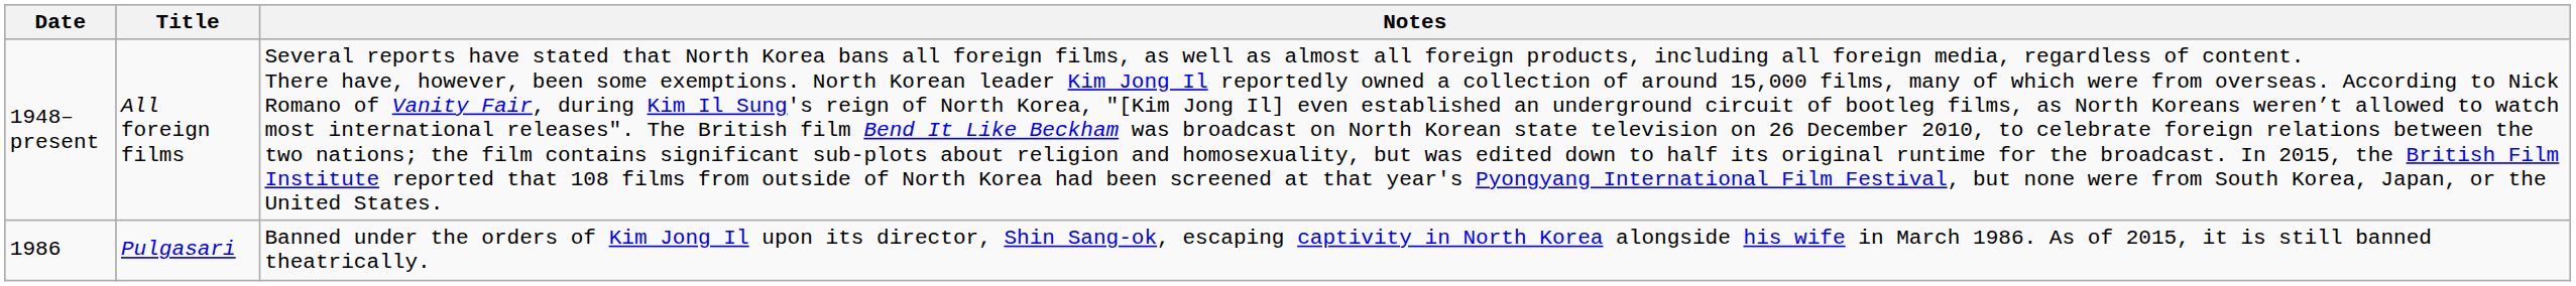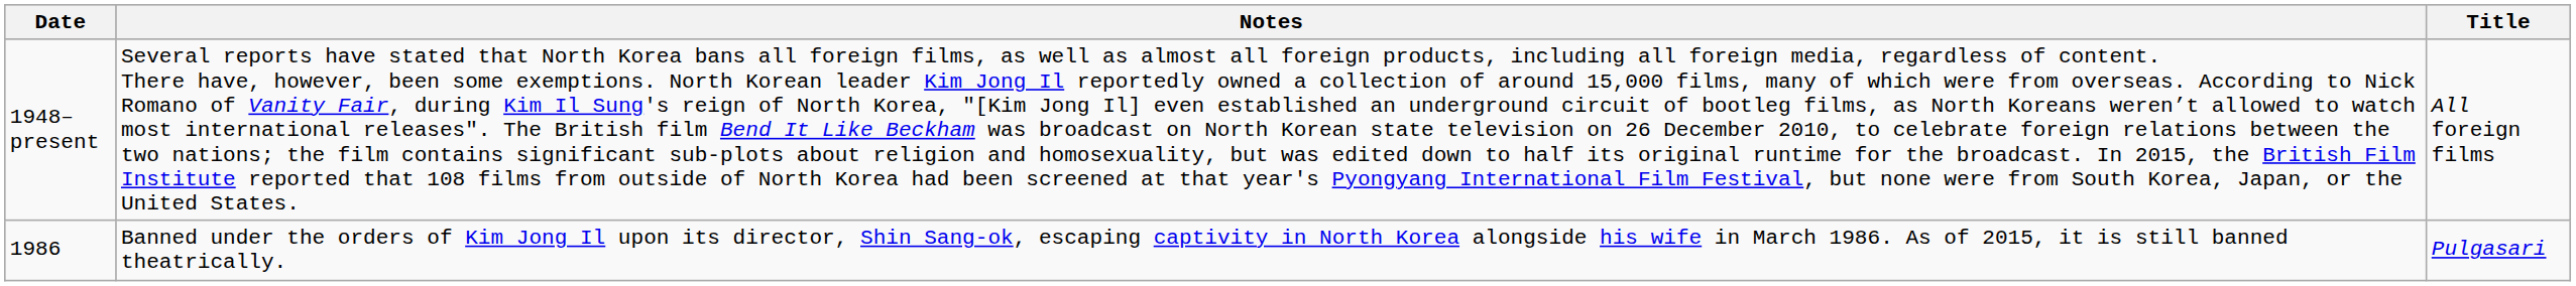 <table class="wikitable sortable">
 <tr>
 <th>Date</th>
+<th>Notes</th>
 <th>Title</th>
-<th>Notes</th>
 </tr>
 <tr>
 <td>1948–present</td>
+<td>Several reports have stated that North Korea bans all foreign films, as well as almost all foreign products, including all foreign media, regardless of content.<br>There have, however, been some exemptions. North Korean leader <a href='#'>Kim Jong Il</a> reportedly owned a collection of around 15,000 films, many of which were from overseas. According to Nick Romano of <a href='#'><em>Vanity Fair</em></a>, during <a href='#'>Kim Il Sung</a>'s reign of North Korea, "[Kim Jong Il] even established an underground circuit of bootleg films, as North Koreans weren’t allowed to watch most international releases". The British film <em><a href='#'>Bend It Like Beckham</a></em> was broadcast on North Korean state television on 26 December 2010, to celebrate foreign relations between the two nations; the film contains significant sub-plots about religion and homosexuality, but was edited down to half its original runtime for the broadcast. In 2015, the <a href='#'>British Film Institute</a> reported that 108 films from outside of North Korea had been screened at that year's <a href='#'>Pyongyang International Film Festival</a>, but none were from South Korea, Japan, or the United States.</td>
 <td><em>All</em> foreign films</td>
-<td>Several reports have stated that North Korea bans all foreign films, as well as almost all foreign products, including all foreign media, regardless of content.<br>There have, however, been some exemptions. North Korean leader <a href='#'>Kim Jong Il</a> reportedly owned a collection of around 15,000 films, many of which were from overseas. According to Nick Romano of <a href='#'><em>Vanity Fair</em></a>, during <a href='#'>Kim Il Sung</a>'s reign of North Korea, "[Kim Jong Il] even established an underground circuit of bootleg films, as North Koreans weren’t allowed to watch most international releases". The British film <em><a href='#'>Bend It Like Beckham</a></em> was broadcast on North Korean state television on 26 December 2010, to celebrate foreign relations between the two nations; the film contains significant sub-plots about religion and homosexuality, but was edited down to half its original runtime for the broadcast. In 2015, the <a href='#'>British Film Institute</a> reported that 108 films from outside of North Korea had been screened at that year's <a href='#'>Pyongyang International Film Festival</a>, but none were from South Korea, Japan, or the United States.</td>
 </tr>
 <tr>
 <td>1986</td>
+<td>Banned under the orders of <a href='#'>Kim Jong Il</a> upon its director, <a href='#'>Shin Sang-ok</a>, escaping <a href='#'>captivity in North Korea</a> alongside <a href='#'>his wife</a> in March 1986. As of 2015, it is still banned theatrically.</td>
 <td><em><a href='#'>Pulgasari</a></em></td>
-<td>Banned under the orders of <a href='#'>Kim Jong Il</a> upon its director, <a href='#'>Shin Sang-ok</a>, escaping <a href='#'>captivity in North Korea</a> alongside <a href='#'>his wife</a> in March 1986. As of 2015, it is still banned theatrically.</td>
 </tr>
 </table>
